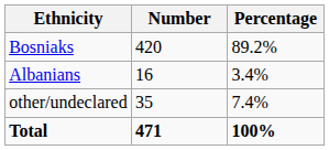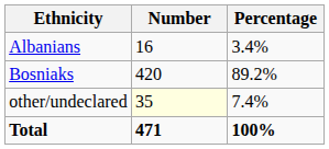 <table class="wikitable">
 <tr>
 <th width="100px">Ethnicity</th>
 <th width="80px">Number</th>
 <th width="80px">Percentage</th>
 </tr>
 <tr>
+<td><a href='#'>Albanians</a></td>
+<td>16</td>
+<td>3.4%</td>
+</tr>
+<tr>
 <td><a href='#'>Bosniaks</a></td>
 <td>420</td>
 <td>89.2%</td>
 </tr>
 <tr>
-<td><a href='#'>Albanians</a></td>
-<td>16</td>
-<td>3.4%</td>
-</tr>
-<tr>
 <td>other/undeclared</td>
-<td>35</td>
+<td style="background: lightyellow;">35</td>
 <td>7.4%</td>
 </tr>
 <tr>
 <td><strong>Total</strong></td>
 <td><strong>471</strong></td>
 <td><strong>100%</strong></td>
 </tr>
 </table>
